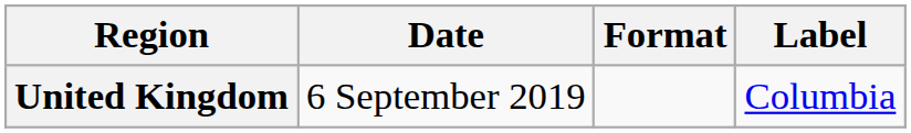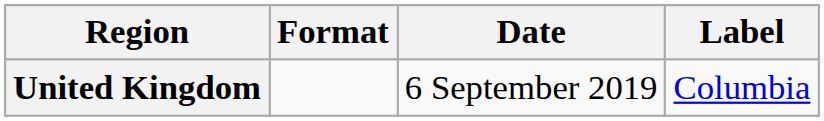 <table class="wikitable plainrowheaders">
 <tr>
 <th>Region</th>
+<th>Format</th>
 <th>Date</th>
-<th>Format</th>
 <th>Label</th>
 </tr>
 <tr>
 <th scope="row">United Kingdom</th>
+<td></td>
 <td>6 September 2019</td>
-<td></td>
 <td><a href='#'>Columbia</a></td>
 </tr>
 </table>
